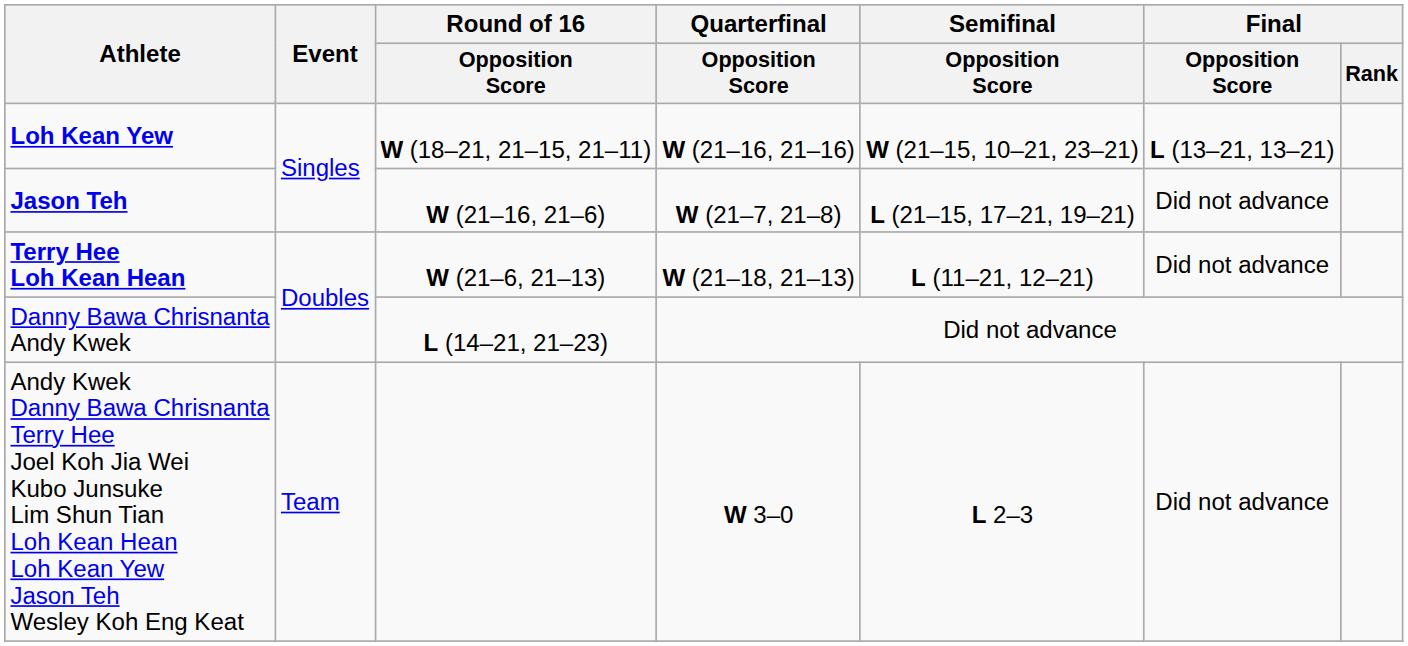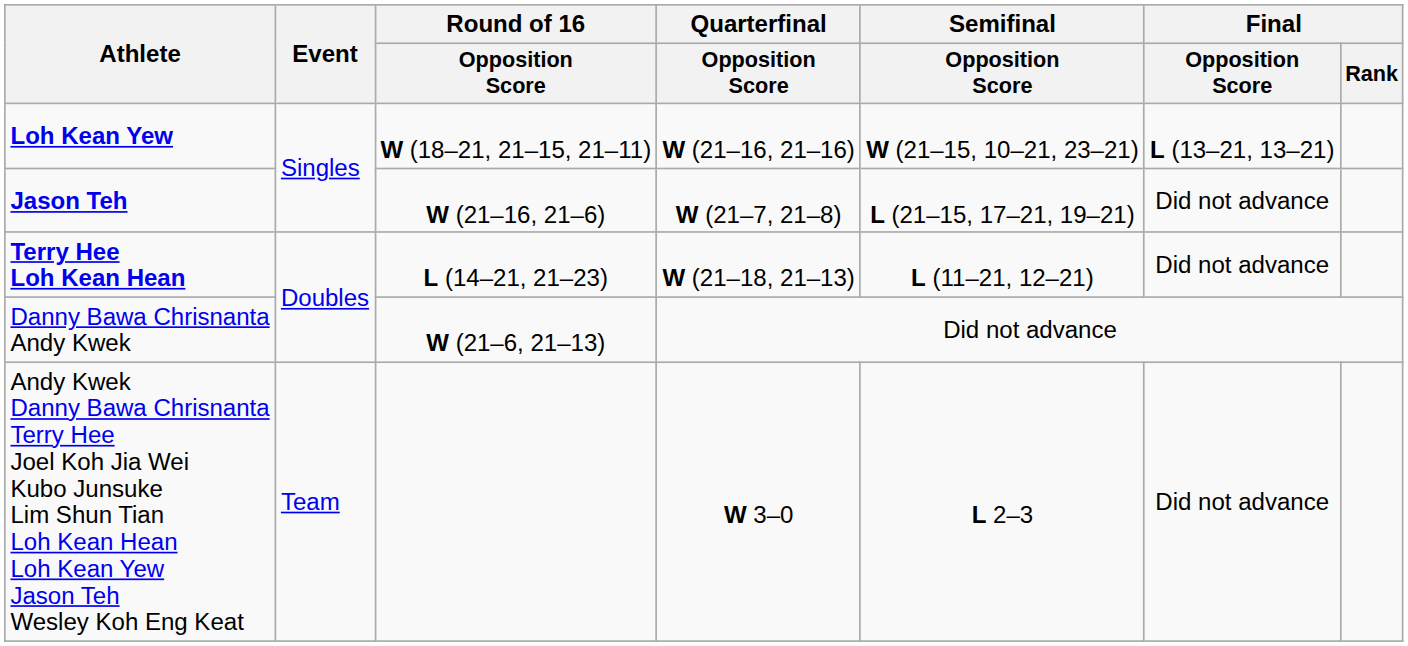 <table class="wikitable" style="font-size:90%">
 <tr>
 <th rowspan="2">Athlete</th>
 <th rowspan="2">Event</th>
 <th>Round of 16</th>
 <th>Quarterfinal</th>
 <th>Semifinal</th>
 <th colspan=2>Final</th>
 </tr>
 <tr style="font-size:90%", align="center">
 <th>Opposition<br>Score</th>
 <th>Opposition<br>Score</th>
 <th>Opposition<br>Score</th>
 <th>Opposition<br>Score</th>
 <th>Rank</th>
 </tr>
 <tr align="center">
 <td align="left"><strong><a href='#'>Loh Kean Yew</a></strong></td>
 <td rowspan="2" align="left"><a href='#'>Singles</a></td>
 <td><br><strong>W</strong> (18–21, 21–15, 21–11)</td>
 <td><br><strong>W</strong> (21–16, 21–16)</td>
 <td><br><strong>W</strong> (21–15, 10–21, 23–21)</td>
 <td><br><strong>L</strong> (13–21, 13–21)</td>
 <td></td>
 </tr>
 <tr align="center">
 <td align="left"><strong><a href='#'>Jason Teh</a></strong></td>
 <td><br><strong>W</strong> (21–16, 21–6)</td>
 <td><br><strong>W</strong> (21–7, 21–8)</td>
 <td><br><strong>L</strong> (21–15, 17–21, 19–21)</td>
 <td>Did not advance</td>
 <td></td>
 </tr>
 <tr align="center">
 <td align="left"><strong><a href='#'>Terry Hee</a><br><a href='#'>Loh Kean Hean</a></strong></td>
 <td rowspan="2" align="left"><a href='#'>Doubles</a></td>
-<td><br><strong>W</strong> (21–6, 21–13)</td>
+<td><br><strong>L</strong> (14–21, 21–23)</td>
 <td><br><strong>W</strong> (21–18, 21–13)</td>
 <td><br><strong>L</strong> (11–21, 12–21)</td>
 <td>Did not advance</td>
 <td></td>
 </tr>
 <tr align="center">
 <td align="left"><a href='#'>Danny Bawa Chrisnanta</a><br>Andy Kwek</td>
-<td><br><strong>L</strong> (14–21, 21–23)</td>
+<td><br><strong>W</strong> (21–6, 21–13)</td>
 <td colspan="4">Did not advance</td>
 </tr>
 <tr align="center">
 <td align="left">Andy Kwek<br><a href='#'>Danny Bawa Chrisnanta</a><br><a href='#'>Terry Hee</a><br>Joel Koh Jia Wei<br>Kubo Junsuke<br>Lim Shun Tian<br><a href='#'>Loh Kean Hean</a><br><a href='#'>Loh Kean Yew</a><br><a href='#'>Jason Teh</a><br>Wesley Koh Eng Keat</td>
 <td align="left"><a href='#'>Team</a></td>
 <td></td>
 <td><br><strong>W</strong> 3–0</td>
 <td><br> <strong>L</strong> 2–3</td>
 <td>Did not advance</td>
 <td></td>
 </tr>
 </table>
